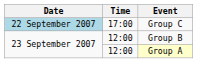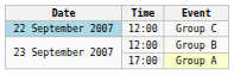 <table class = "wikitable" style="text-align:center;">
 <tr>
 <th width=150>Date</th>
 <th width=50>Time</th>
 <th width=80>Event</th>
 </tr>
 <tr>
 <td style="background: lightblue;">22 September 2007</td>
-<td>17:00</td>
+<td>12:00</td>
 <td>Group C</td>
 </tr>
 <tr>
 <td rowspan=2>23 September 2007</td>
 <td>12:00</td>
 <td>Group B</td>
 </tr>
 <tr>
-<td>12:00</td>
+<td>17:00</td>
 <td bgcolor=ffffcc>Group A</td>
 </tr>
 </table>
